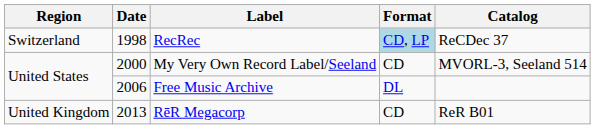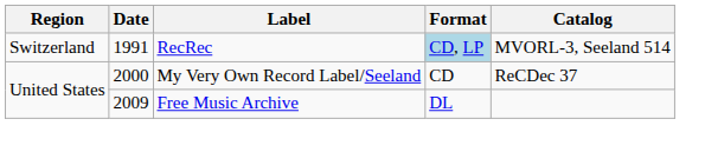 <table class="wikitable">
 <tr>
 <th>Region</th>
 <th>Date</th>
 <th>Label</th>
 <th>Format</th>
 <th>Catalog</th>
 </tr>
 <tr>
 <td>Switzerland</td>
-<td>1998</td>
+<td>1991</td>
 <td><a href='#'>RecRec</a></td>
 <td style="background: lightblue;"><a href='#'>CD</a>, <a href='#'>LP</a></td>
-<td>ReCDec 37</td>
+<td>MVORL-3, Seeland 514</td>
 </tr>
 <tr>
 <td rowspan="2">United States</td>
 <td>2000</td>
 <td>My Very Own Record Label/<a href='#'>Seeland</a></td>
 <td>CD</td>
-<td>MVORL-3, Seeland 514</td>
+<td>ReCDec 37</td>
 </tr>
 <tr>
-<td>2006</td>
+<td>2009</td>
 <td><a href='#'>Free Music Archive</a></td>
 <td><a href='#'>DL</a></td>
 <td></td>
 </tr>
-<tr>
-<td>United Kingdom</td>
-<td>2013</td>
-<td><a href='#'>RēR Megacorp</a></td>
-<td>CD</td>
-<td>ReR B01</td>
-</tr>
 </table>
